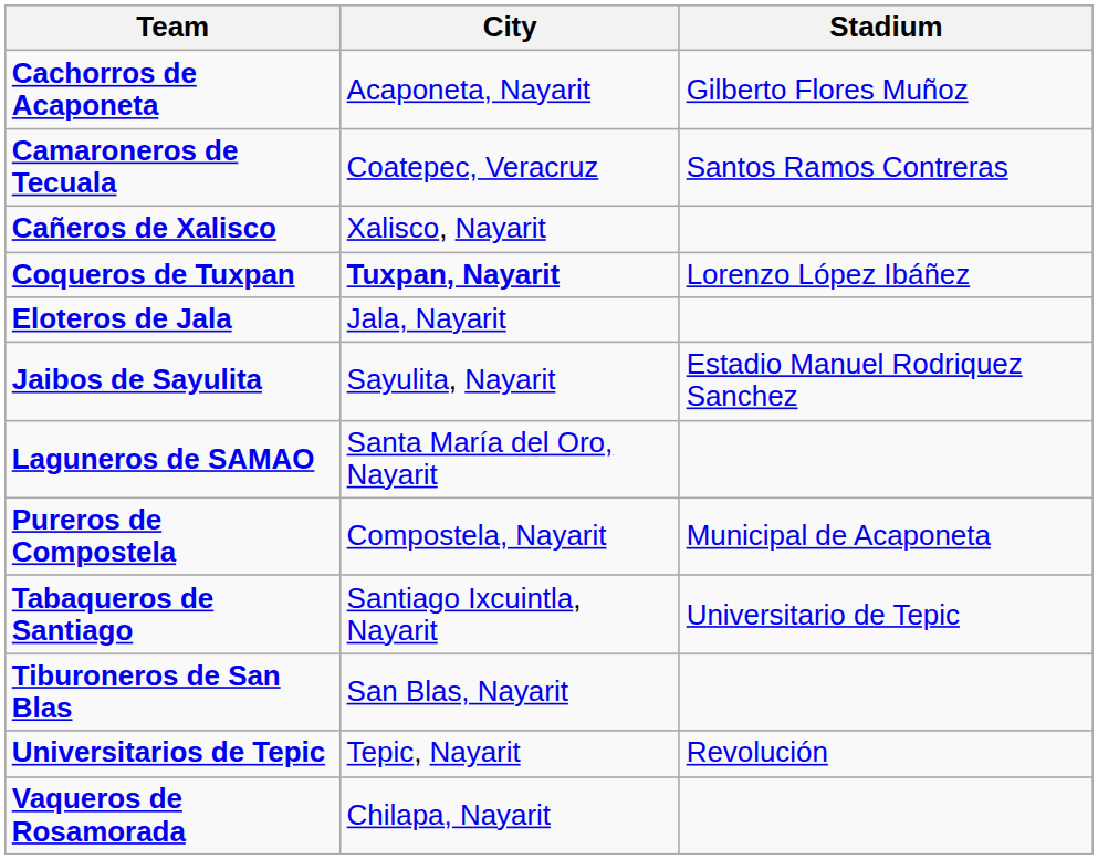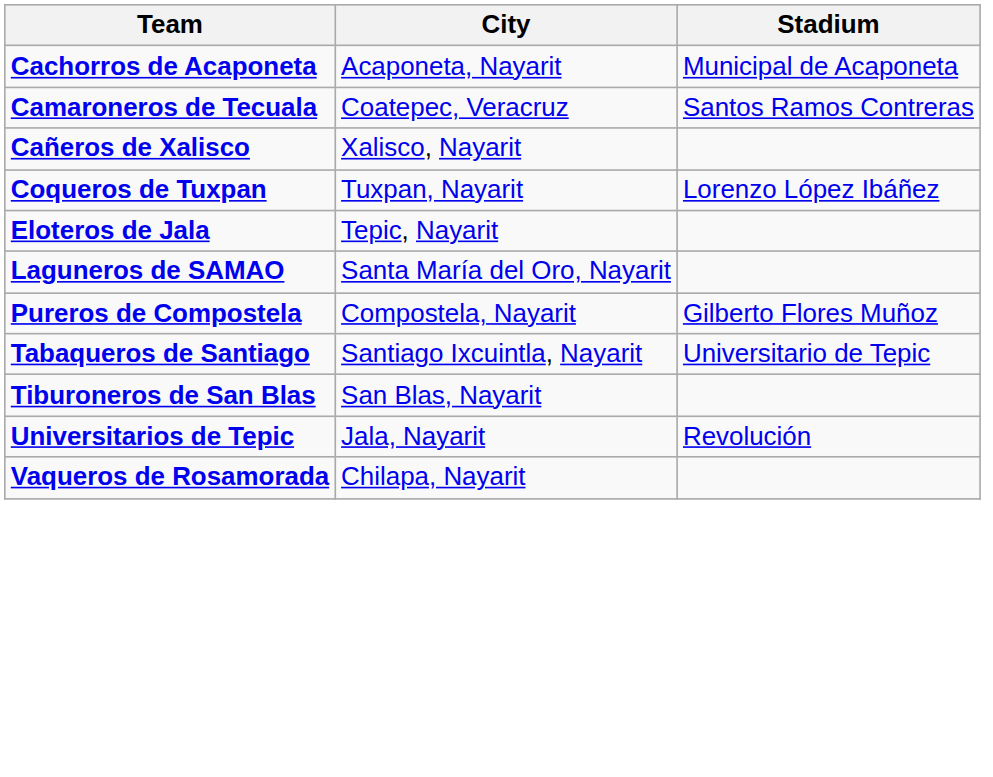 <table class="wikitable sortable">
 <tr>
 <th>Team</th>
 <th>City</th>
 <th>Stadium</th>
 </tr>
 <tr>
 <td><strong><a href='#'>Cachorros de Acaponeta</a></strong></td>
 <td><a href='#'>Acaponeta, Nayarit</a></td>
-<td><a href='#'>Gilberto Flores Muñoz</a></td>
+<td><a href='#'>Municipal de Acaponeta</a></td>
 </tr>
 <tr>
 <td><strong><a href='#'>Camaroneros de Tecuala</a></strong></td>
 <td><a href='#'>Coatepec, Veracruz</a></td>
 <td><a href='#'>Santos Ramos Contreras</a></td>
 </tr>
 <tr>
 <td><strong><a href='#'>Cañeros de Xalisco</a></strong></td>
 <td><a href='#'>Xalisco</a>, <a href='#'>Nayarit</a></td>
 <td></td>
 </tr>
 <tr>
 <td><strong><a href='#'>Coqueros de Tuxpan</a></strong></td>
-<td><strong><a href='#'>Tuxpan, Nayarit</a></strong></td>
+<td><a href='#'>Tuxpan, Nayarit</a></td>
 <td><a href='#'>Lorenzo López Ibáñez</a></td>
 </tr>
 <tr>
 <td><strong><a href='#'>Eloteros de Jala</a></strong></td>
-<td><a href='#'>Jala, Nayarit</a></td>
+<td><a href='#'>Tepic</a>, <a href='#'>Nayarit</a></td>
 <td></td>
-</tr>
-<tr>
-<td><strong><a href='#'>Jaibos de Sayulita</a></strong></td>
-<td><a href='#'>Sayulita</a>, <a href='#'>Nayarit</a></td>
-<td><a href='#'>Estadio Manuel Rodriquez Sanchez</a></td>
 </tr>
 <tr>
 <td><strong><a href='#'>Laguneros de SAMAO</a></strong></td>
 <td><a href='#'>Santa María del Oro, Nayarit</a></td>
 <td></td>
 </tr>
 <tr>
 <td><strong><a href='#'>Pureros de Compostela</a></strong></td>
 <td><a href='#'>Compostela, Nayarit</a></td>
-<td><a href='#'>Municipal de Acaponeta</a></td>
+<td><a href='#'>Gilberto Flores Muñoz</a></td>
 </tr>
 <tr>
 <td><strong><a href='#'>Tabaqueros de Santiago</a></strong></td>
 <td><a href='#'>Santiago Ixcuintla</a>, <a href='#'>Nayarit</a></td>
 <td><a href='#'>Universitario de Tepic</a></td>
 </tr>
 <tr>
 <td><strong><a href='#'>Tiburoneros de San Blas</a></strong></td>
 <td><a href='#'>San Blas, Nayarit</a></td>
 <td></td>
 </tr>
 <tr>
 <td><strong><a href='#'>Universitarios de Tepic</a></strong></td>
-<td><a href='#'>Tepic</a>, <a href='#'>Nayarit</a></td>
+<td><a href='#'>Jala, Nayarit</a></td>
 <td><a href='#'>Revolución</a></td>
 </tr>
 <tr>
 <td><strong><a href='#'>Vaqueros de Rosamorada</a></strong></td>
 <td><a href='#'>Chilapa, Nayarit</a></td>
 <td></td>
 </tr>
 </table>
